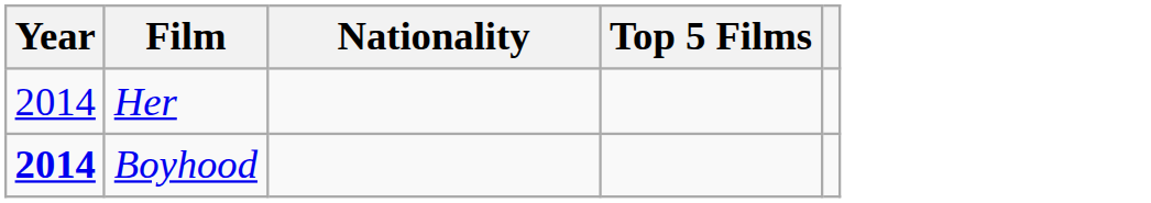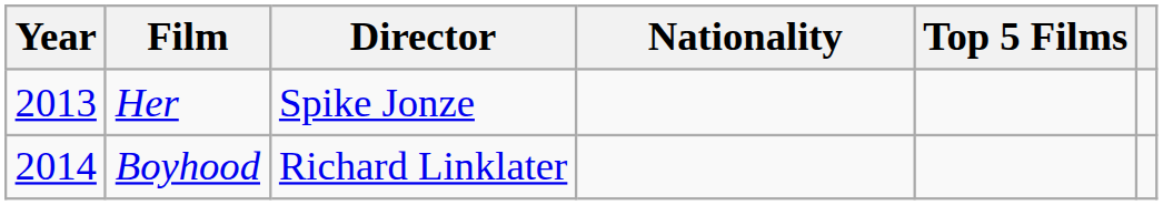 <table class="wikitable sortable plainrowheaders">
 <tr>
 <th bgcolor="#efefef">Year</th>
 <th bgcolor="#efefef">Film</th>
+<th bgcolor="#efefef">Director</th>
 <th bgcolor="#efefef" width=125px>Nationality</th>
 <th bgcolor="#efefef" class=unsortable>Top 5 Films</th>
 <th bgcolor="#efefef" class=unsortable></th>
 </tr>
 <tr>
-<td align="center"><a href='#'>2014</a></td>
+<td align="center"><a href='#'>2013</a></td>
 <td><em><a href='#'>Her</a></em></td>
+<td><a href='#'>Spike Jonze</a></td>
 <td></td>
 <td></td>
 <td align="center"></td>
 </tr>
 <tr>
-<td align="center"><strong><a href='#'>2014</a></strong></td>
+<td align="center"><a href='#'>2014</a></td>
 <td><em><a href='#'>Boyhood</a></em></td>
+<td><a href='#'>Richard Linklater</a></td>
 <td></td>
 <td></td>
 <td align="center"></td>
 </tr>
 </table>
